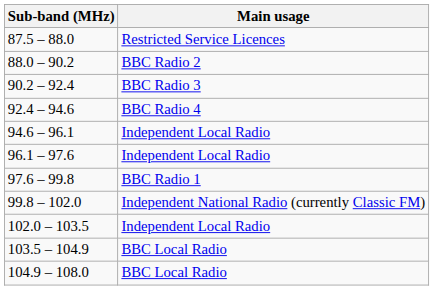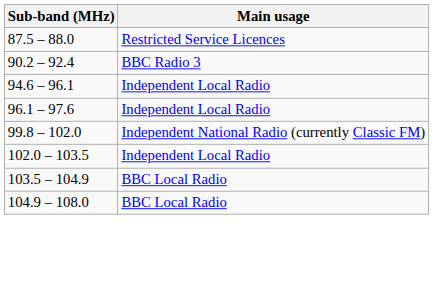 <table class="wikitable">
 <tr>
 <th>Sub-band (MHz)</th>
 <th>Main usage</th>
 </tr>
 <tr>
 <td>87.5 – 88.0</td>
 <td><a href='#'>Restricted Service Licences</a></td>
 </tr>
 <tr>
-<td>88.0 – 90.2</td>
-<td><a href='#'>BBC Radio 2</a></td>
-</tr>
-<tr>
 <td>90.2 – 92.4</td>
 <td><a href='#'>BBC Radio 3</a></td>
-</tr>
-<tr>
-<td>92.4 – 94.6</td>
-<td><a href='#'>BBC Radio 4</a></td>
 </tr>
 <tr>
 <td>94.6 – 96.1</td>
 <td><a href='#'>Independent Local Radio</a></td>
 </tr>
 <tr>
 <td>96.1 – 97.6</td>
 <td><a href='#'>Independent Local Radio</a></td>
-</tr>
-<tr>
-<td>97.6 – 99.8</td>
-<td><a href='#'>BBC Radio 1</a></td>
 </tr>
 <tr>
 <td>99.8 – 102.0</td>
 <td><a href='#'>Independent National Radio</a> (currently <a href='#'>Classic FM</a>)</td>
 </tr>
 <tr>
 <td>102.0 – 103.5</td>
 <td><a href='#'>Independent Local Radio</a></td>
 </tr>
 <tr>
 <td>103.5 – 104.9</td>
 <td><a href='#'>BBC Local Radio</a></td>
 </tr>
 <tr>
 <td>104.9 – 108.0</td>
 <td><a href='#'>BBC Local Radio</a></td>
 </tr>
 </table>
